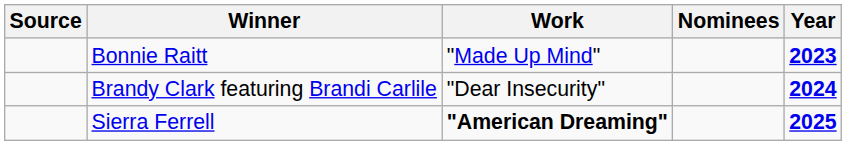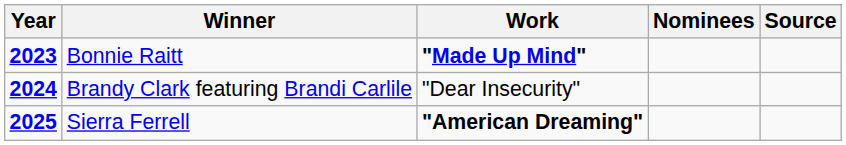 <table class="wikitable">
 <tr>
-<th>Source</th>
+<th>Year</th>
 <th>Winner</th>
 <th>Work</th>
 <th>Nominees</th>
-<th>Year</th>
+<th>Source</th>
 </tr>
 <tr>
+<td><strong><a href='#'>2023</a></strong></td>
+<td><a href='#'>Bonnie Raitt</a></td>
+<td><strong>"<a href='#'>Made Up Mind</a>"</strong></td>
 <td></td>
-<td><a href='#'>Bonnie Raitt</a></td>
-<td>"<a href='#'>Made Up Mind</a>"</td>
 <td></td>
-<td><strong><a href='#'>2023</a></strong></td>
 </tr>
 <tr>
-<td></td>
+<td><strong><a href='#'>2024</a></strong></td>
 <td><a href='#'>Brandy Clark</a> featuring <a href='#'>Brandi Carlile</a></td>
 <td>"Dear Insecurity"</td>
 <td></td>
-<td><strong><a href='#'>2024</a></strong></td>
+<td></td>
 </tr>
 <tr>
-<td></td>
+<td><strong><a href='#'>2025</a></strong></td>
 <td><a href='#'>Sierra Ferrell</a></td>
 <td><strong>"American Dreaming"</strong></td>
 <td></td>
-<td><strong><a href='#'>2025</a></strong></td>
+<td></td>
 </tr>
 </table>
